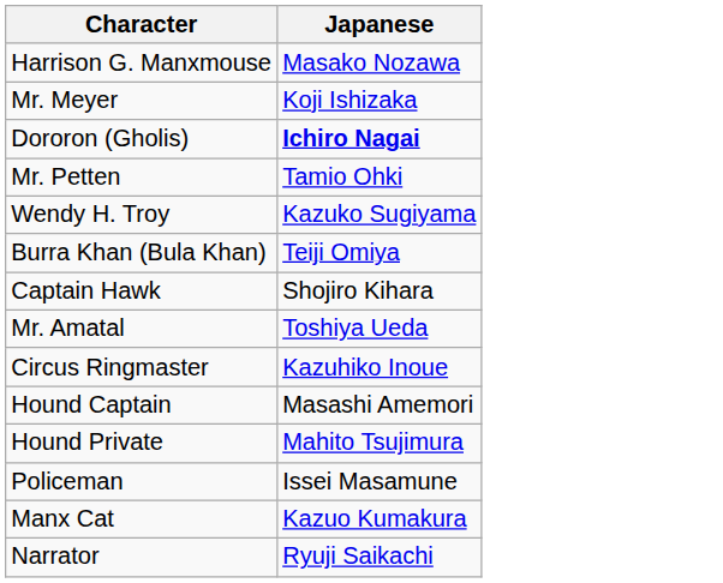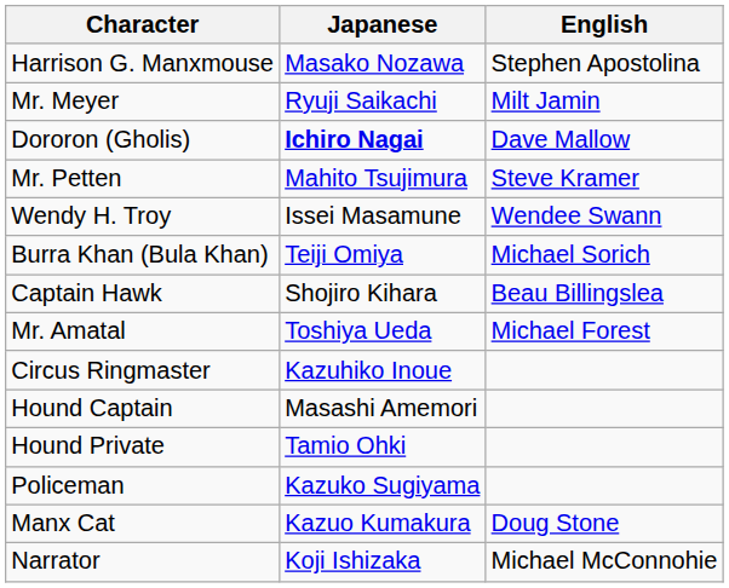 <table class="wikitable sortable">
 <tr>
 <th>Character</th>
 <th>Japanese</th>
+<th>English</th>
 </tr>
 <tr>
 <td>Harrison G. Manxmouse</td>
 <td><a href='#'>Masako Nozawa</a></td>
+<td>Stephen Apostolina</td>
 </tr>
 <tr>
 <td>Mr. Meyer</td>
-<td><a href='#'>Koji Ishizaka</a></td>
+<td><a href='#'>Ryuji Saikachi</a></td>
+<td><a href='#'>Milt Jamin</a></td>
 </tr>
 <tr>
 <td>Dororon (Gholis)</td>
 <td><strong><a href='#'>Ichiro Nagai</a></strong></td>
+<td><a href='#'>Dave Mallow</a></td>
 </tr>
 <tr>
 <td>Mr. Petten</td>
-<td><a href='#'>Tamio Ohki</a></td>
+<td><a href='#'>Mahito Tsujimura</a></td>
+<td><a href='#'>Steve Kramer</a></td>
 </tr>
 <tr>
 <td>Wendy H. Troy</td>
-<td><a href='#'>Kazuko Sugiyama</a></td>
+<td>Issei Masamune</td>
+<td><a href='#'>Wendee Swann</a></td>
 </tr>
 <tr>
 <td>Burra Khan (Bula Khan)</td>
 <td><a href='#'>Teiji Omiya</a></td>
+<td><a href='#'>Michael Sorich</a></td>
 </tr>
 <tr>
 <td>Captain Hawk</td>
 <td>Shojiro Kihara</td>
+<td><a href='#'>Beau Billingslea</a></td>
 </tr>
 <tr>
 <td>Mr. Amatal</td>
 <td><a href='#'>Toshiya Ueda</a></td>
+<td><a href='#'>Michael Forest</a></td>
 </tr>
 <tr>
 <td>Circus Ringmaster</td>
 <td><a href='#'>Kazuhiko Inoue</a></td>
+<td></td>
 </tr>
 <tr>
 <td>Hound Captain</td>
 <td>Masashi Amemori</td>
+<td></td>
 </tr>
 <tr>
 <td>Hound Private</td>
-<td><a href='#'>Mahito Tsujimura</a></td>
+<td><a href='#'>Tamio Ohki</a></td>
+<td></td>
 </tr>
 <tr>
 <td>Policeman</td>
-<td>Issei Masamune</td>
+<td><a href='#'>Kazuko Sugiyama</a></td>
+<td></td>
 </tr>
 <tr>
 <td>Manx Cat</td>
 <td><a href='#'>Kazuo Kumakura</a></td>
+<td><a href='#'>Doug Stone</a></td>
 </tr>
 <tr>
 <td>Narrator</td>
-<td><a href='#'>Ryuji Saikachi</a></td>
+<td><a href='#'>Koji Ishizaka</a></td>
+<td>Michael McConnohie</td>
 </tr>
 </table>
